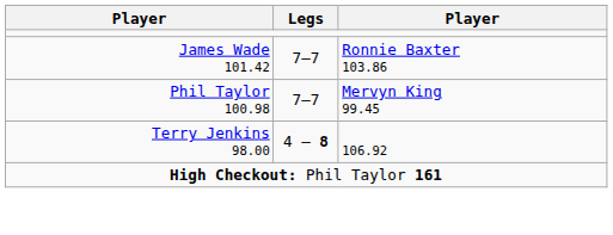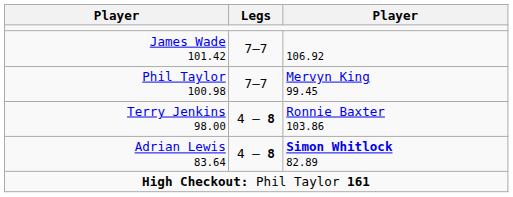 <table class=wikitable style="text-align:center">
 <tr>
 <th width=225>Player</th>
 <th width=50>Legs</th>
 <th width=225>Player</th>
 </tr>
 <tr align=center>
 <td colspan="3"></td>
 </tr>
 <tr align=left>
 <td align=right><a href='#'>James Wade</a>  <br> <small><span>101.42</span></small></td>
 <td align=center>7–7</td>
-<td> <a href='#'>Ronnie Baxter</a> <br> <small><span>103.86</span></small></td>
+<td> <br> <small><span>106.92</span></small></td>
 </tr>
 <tr align=left>
 <td align=right><a href='#'>Phil Taylor</a>  <br> <small><span>100.98</span></small></td>
 <td align=center>7–7</td>
 <td> <a href='#'>Mervyn King</a> <br> <small><span>99.45</span></small></td>
 </tr>
 <tr align=left>
 <td align=right><a href='#'>Terry Jenkins</a>  <br> <small><span>98.00</span></small></td>
 <td align=center>4 – <strong>8</strong></td>
-<td> <br> <small><span>106.92</span></small></td>
+<td> <a href='#'>Ronnie Baxter</a> <br> <small><span>103.86</span></small></td>
+</tr>
+<tr align=left>
+<td align=right><a href='#'>Adrian Lewis</a>  <br> <small><span>83.64</span></small></td>
+<td align=center>4 – <strong>8</strong></td>
+<td> <strong><a href='#'>Simon Whitlock</a></strong> <br> <small><span>82.89</span></small></td>
 </tr>
 <tr align=center>
 <td colspan="3"><strong>High Checkout:</strong> Phil Taylor <strong>161</strong></td>
 </tr>
 </table>
